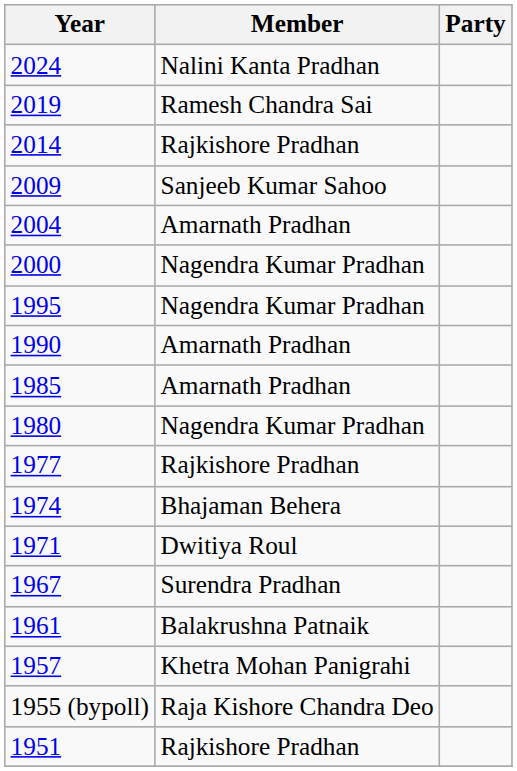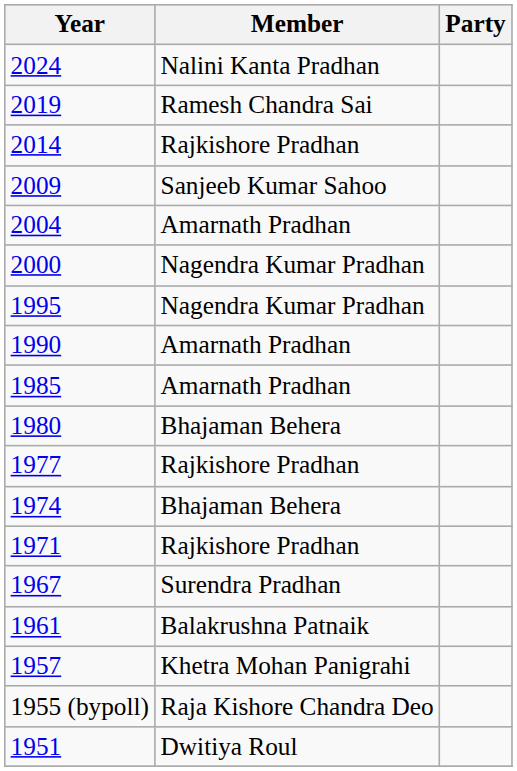 <table class="wikitable sortable">
 <tr>
 <th>Year</th>
 <th>Member</th>
 <th colspan=2>Party</th>
 </tr>
 <tr>
 <td><a href='#'>2024</a></td>
 <td>Nalini Kanta Pradhan</td>
 <td></td>
 </tr>
 <tr>
 <td><a href='#'>2019</a></td>
 <td>Ramesh Chandra Sai</td>
 <td></td>
 </tr>
 <tr>
 <td><a href='#'>2014</a></td>
 <td>Rajkishore Pradhan</td>
 <td></td>
 </tr>
 <tr>
 <td><a href='#'>2009</a></td>
 <td>Sanjeeb Kumar Sahoo</td>
 <td></td>
 </tr>
 <tr>
 <td><a href='#'>2004</a></td>
 <td>Amarnath Pradhan</td>
 <td></td>
 </tr>
 <tr>
 <td><a href='#'>2000</a></td>
 <td>Nagendra Kumar Pradhan</td>
 <td></td>
 </tr>
 <tr>
 <td><a href='#'>1995</a></td>
 <td>Nagendra Kumar Pradhan</td>
 <td></td>
 </tr>
 <tr>
 <td><a href='#'>1990</a></td>
 <td>Amarnath Pradhan</td>
 <td></td>
 </tr>
 <tr>
 <td><a href='#'>1985</a></td>
 <td>Amarnath Pradhan</td>
 <td></td>
 </tr>
 <tr>
 <td><a href='#'>1980</a></td>
-<td>Nagendra Kumar Pradhan</td>
+<td>Bhajaman Behera</td>
 <td></td>
 </tr>
 <tr>
 <td><a href='#'>1977</a></td>
 <td>Rajkishore Pradhan</td>
 <td></td>
 </tr>
 <tr>
 <td><a href='#'>1974</a></td>
 <td>Bhajaman Behera</td>
 <td></td>
 </tr>
 <tr>
 <td><a href='#'>1971</a></td>
-<td>Dwitiya Roul</td>
+<td>Rajkishore Pradhan</td>
 <td></td>
 </tr>
 <tr>
 <td><a href='#'>1967</a></td>
 <td>Surendra Pradhan</td>
 <td></td>
 </tr>
 <tr>
 <td><a href='#'>1961</a></td>
 <td>Balakrushna Patnaik</td>
 <td></td>
 </tr>
 <tr>
 <td><a href='#'>1957</a></td>
 <td>Khetra Mohan Panigrahi</td>
 <td></td>
 </tr>
 <tr>
 <td>1955 (bypoll)</td>
 <td>Raja Kishore Chandra Deo</td>
 <td></td>
 </tr>
 <tr>
 <td><a href='#'>1951</a></td>
-<td>Rajkishore Pradhan</td>
+<td>Dwitiya Roul</td>
 <td></td>
 </tr>
 <tr>
 </tr>
 </table>
